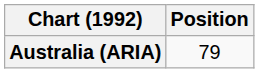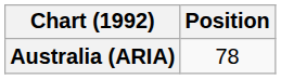 <table class="wikitable plainrowheaders" style="text-align:center;">
 <tr>
 <th>Chart (1992)</th>
 <th>Position</th>
 </tr>
 <tr>
 <th scope="row">Australia (ARIA)</th>
-<td>79</td>
+<td>78</td>
 </tr>
 </table>
